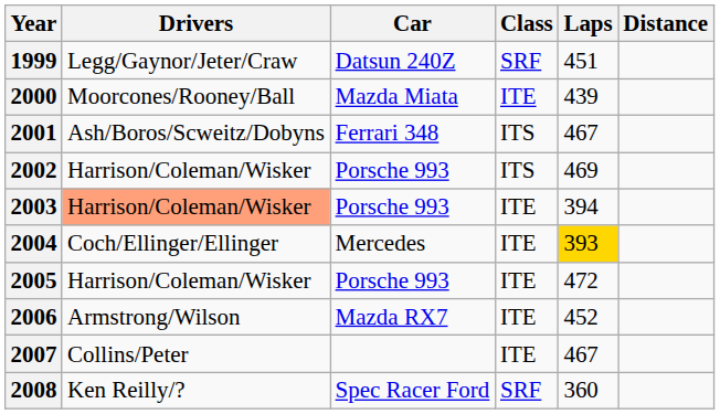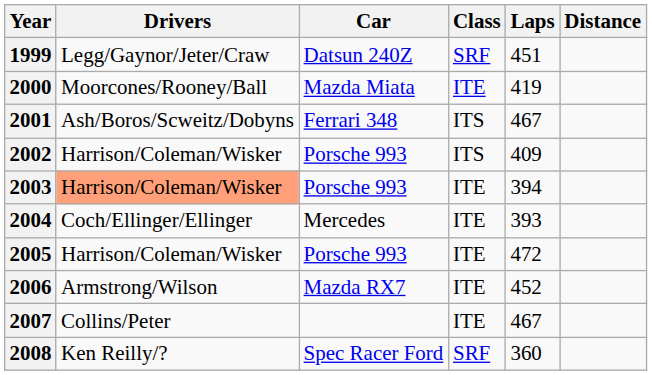 <table class="wikitable" style="font-size: 100%;">
 <tr>
 <th>Year</th>
 <th>Drivers</th>
 <th>Car</th>
 <th>Class</th>
 <th>Laps</th>
 <th>Distance</th>
 </tr>
 <tr>
 <th>1999</th>
 <td>Legg/Gaynor/Jeter/Craw</td>
 <td><a href='#'>Datsun 240Z</a></td>
 <td><a href='#'>SRF</a></td>
 <td>451</td>
 <td></td>
 </tr>
 <tr>
 <th>2000</th>
 <td>Moorcones/Rooney/Ball</td>
 <td><a href='#'>Mazda Miata</a></td>
 <td><a href='#'>ITE</a></td>
-<td>439</td>
+<td>419</td>
 <td></td>
 </tr>
 <tr>
 <th>2001</th>
 <td>Ash/Boros/Scweitz/Dobyns</td>
 <td><a href='#'>Ferrari 348</a></td>
 <td>ITS</td>
 <td>467</td>
 <td></td>
 </tr>
 <tr>
 <th>2002</th>
 <td>Harrison/Coleman/Wisker</td>
 <td><a href='#'>Porsche 993</a></td>
 <td>ITS</td>
-<td>469</td>
+<td>409</td>
 <td></td>
 </tr>
 <tr>
 <th>2003</th>
 <td style="background: lightsalmon;">Harrison/Coleman/Wisker</td>
 <td><a href='#'>Porsche 993</a></td>
 <td>ITE</td>
 <td>394</td>
 <td></td>
 </tr>
 <tr>
 <th>2004</th>
 <td>Coch/Ellinger/Ellinger</td>
 <td>Mercedes</td>
 <td>ITE</td>
-<td style="background: gold;">393</td>
+<td>393</td>
 <td></td>
 </tr>
 <tr>
 <th>2005</th>
 <td>Harrison/Coleman/Wisker</td>
 <td><a href='#'>Porsche 993</a></td>
 <td>ITE</td>
 <td>472</td>
 <td></td>
 </tr>
 <tr>
 <th>2006</th>
 <td>Armstrong/Wilson</td>
 <td><a href='#'>Mazda RX7</a></td>
 <td>ITE</td>
 <td>452</td>
 <td></td>
 </tr>
 <tr>
 <th>2007</th>
 <td>Collins/Peter</td>
 <td></td>
 <td>ITE</td>
 <td>467</td>
 <td></td>
 </tr>
 <tr>
 <th>2008</th>
 <td>Ken Reilly/?</td>
 <td><a href='#'>Spec Racer Ford</a></td>
 <td><a href='#'>SRF</a></td>
 <td>360</td>
 <td></td>
 </tr>
 </table>
